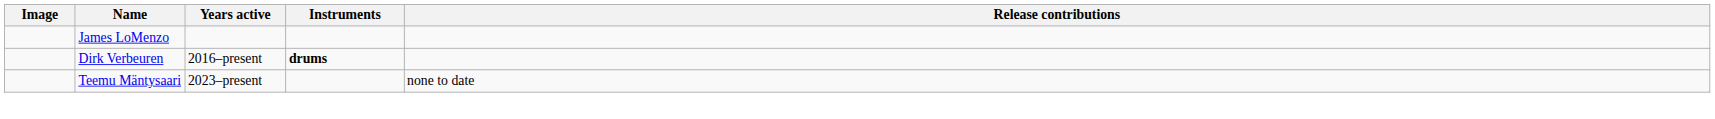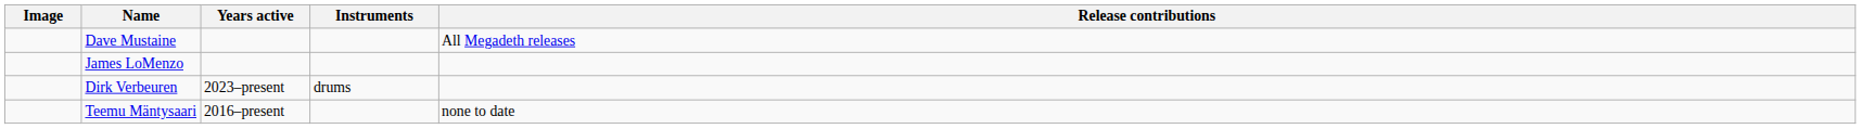 <table class="wikitable" border="1" width=100%>
 <tr>
 <th width="75">Image</th>
 <th width="120">Name</th>
 <th width="110">Years active</th>
 <th width="130">Instruments</th>
 <th>Release contributions</th>
+</tr>
+<tr>
+<td></td>
+<td><a href='#'>Dave Mustaine</a></td>
+<td></td>
+<td></td>
+<td>All <a href='#'>Megadeth releases</a></td>
 </tr>
 <tr>
 <td></td>
 <td><a href='#'>James LoMenzo</a></td>
 <td></td>
 <td></td>
 <td></td>
 </tr>
 <tr>
 <td></td>
 <td><a href='#'>Dirk Verbeuren</a></td>
-<td>2016–present </td>
-<td><strong>drums</strong></td>
+<td>2023–present </td>
+<td>drums</td>
 <td></td>
 </tr>
 <tr>
 <td></td>
 <td><a href='#'>Teemu Mäntysaari</a></td>
-<td>2023–present </td>
+<td>2016–present </td>
 <td></td>
 <td>none to date</td>
 </tr>
 </table>
